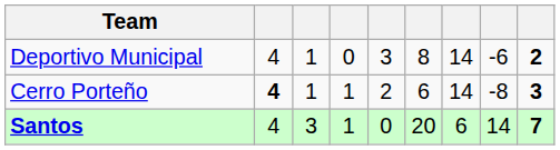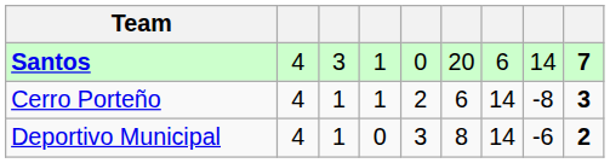 <table class="wikitable" style="text-align: center;">
 <tr>
 <th width=175>Team</th>
 <th width=20></th>
 <th width=20></th>
 <th width=20></th>
 <th width=20></th>
 <th width=20></th>
 <th width=20></th>
 <th width=20></th>
 <th width=20></th>
 </tr>
+<tr bgcolor=ccffcc>
+<td style="text-align:left;"><strong> <a href='#'>Santos</a></strong></td>
+<td>4</td>
+<td>3</td>
+<td>1</td>
+<td>0</td>
+<td>20</td>
+<td>6</td>
+<td>14</td>
+<td><strong>7</strong></td>
+</tr>
+<tr>
+<td style="text-align:left;"> <a href='#'>Cerro Porteño</a></td>
+<td>4</td>
+<td>1</td>
+<td>1</td>
+<td>2</td>
+<td>6</td>
+<td>14</td>
+<td>-8</td>
+<td><strong>3</strong></td>
+</tr>
 <tr>
 <td style="text-align:left;"> <a href='#'>Deportivo Municipal</a></td>
 <td>4</td>
 <td>1</td>
 <td>0</td>
 <td>3</td>
 <td>8</td>
 <td>14</td>
 <td>-6</td>
 <td><strong>2</strong></td>
 </tr>
-<tr>
-<td style="text-align:left;"> <a href='#'>Cerro Porteño</a></td>
-<td><strong>4</strong></td>
-<td>1</td>
-<td>1</td>
-<td>2</td>
-<td>6</td>
-<td>14</td>
-<td>-8</td>
-<td><strong>3</strong></td>
-</tr>
-<tr bgcolor=ccffcc>
-<td style="text-align:left;"><strong> <a href='#'>Santos</a></strong></td>
-<td>4</td>
-<td>3</td>
-<td>1</td>
-<td>0</td>
-<td>20</td>
-<td>6</td>
-<td>14</td>
-<td><strong>7</strong></td>
-</tr>
 </table>
